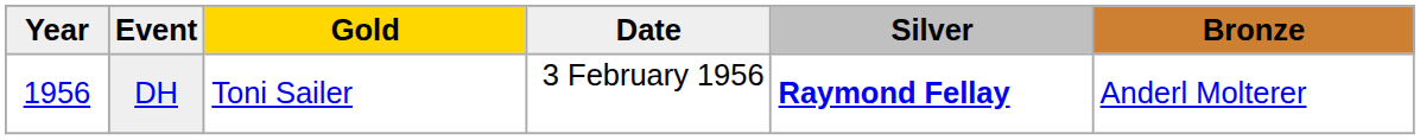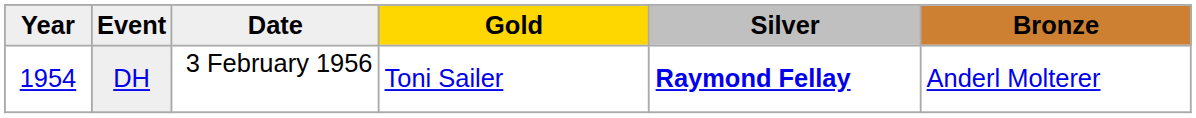 <table class="wikitable plainrowheaders" style="background:#fff; font-size:86%; line-height:15px; border:grey solid 1px; border-collapse:collapse;">
 <tr>
 <th style="background-color: #EFEFEF;" width="40">Year</th>
 <th style="background-color: #EFEFEF;" width="30">Event</th>
+<th style="background-color: #EFEFEF;" width="105">Date</th>
 <th style="background-color: #FFD700;" width="140">Gold</th>
-<th style="background-color: #EFEFEF;" width="105">Date</th>
 <th style="background-color: #C0C0C0;" width="140">Silver</th>
 <th style="background-color: #CD7F32;" width="140">Bronze</th>
 </tr>
 <tr>
-<td align=center><a href='#'>1956</a></td>
+<td align=center><a href='#'>1954</a></td>
 <td align=center bgcolor=#EFEFEF><a href='#'>DH</a></td>
+<td align=right>3 February 1956  </td>
 <td> <a href='#'>Toni Sailer</a></td>
-<td align=right>3 February 1956  </td>
 <td><strong> <a href='#'>Raymond Fellay</a></strong></td>
 <td> <a href='#'>Anderl Molterer</a></td>
 </tr>
 </table>
